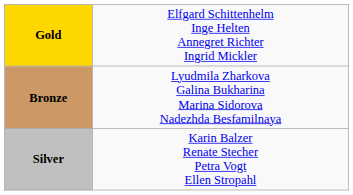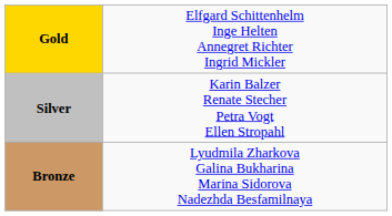 <table class="wikitable" style="text-align:center; " width="35%">
 <tr>
 <td bgcolor="gold"><strong>Gold</strong></td>
 <td><a href='#'>Elfgard Schittenhelm</a><br><a href='#'>Inge Helten</a><br><a href='#'>Annegret Richter</a><br><a href='#'>Ingrid Mickler</a><br><small><em></em></small></td>
 </tr>
 <tr>
+<td bgcolor="silver"><strong>Silver</strong></td>
+<td><a href='#'>Karin Balzer</a><br><a href='#'>Renate Stecher</a><br><a href='#'>Petra Vogt</a><br><a href='#'>Ellen Stropahl</a><br><small><em></em></small></td>
+</tr>
+<tr>
 <td bgcolor="CC9966"><strong>Bronze</strong></td>
 <td><a href='#'>Lyudmila Zharkova</a><br><a href='#'>Galina Bukharina</a><br><a href='#'>Marina Sidorova</a><br><a href='#'>Nadezhda Besfamilnaya</a><br><small><em></em></small></td>
 </tr>
-<tr>
-<td bgcolor="silver"><strong>Silver</strong></td>
-<td><a href='#'>Karin Balzer</a><br><a href='#'>Renate Stecher</a><br><a href='#'>Petra Vogt</a><br><a href='#'>Ellen Stropahl</a><br><small><em></em></small></td>
-</tr>
 </table>
